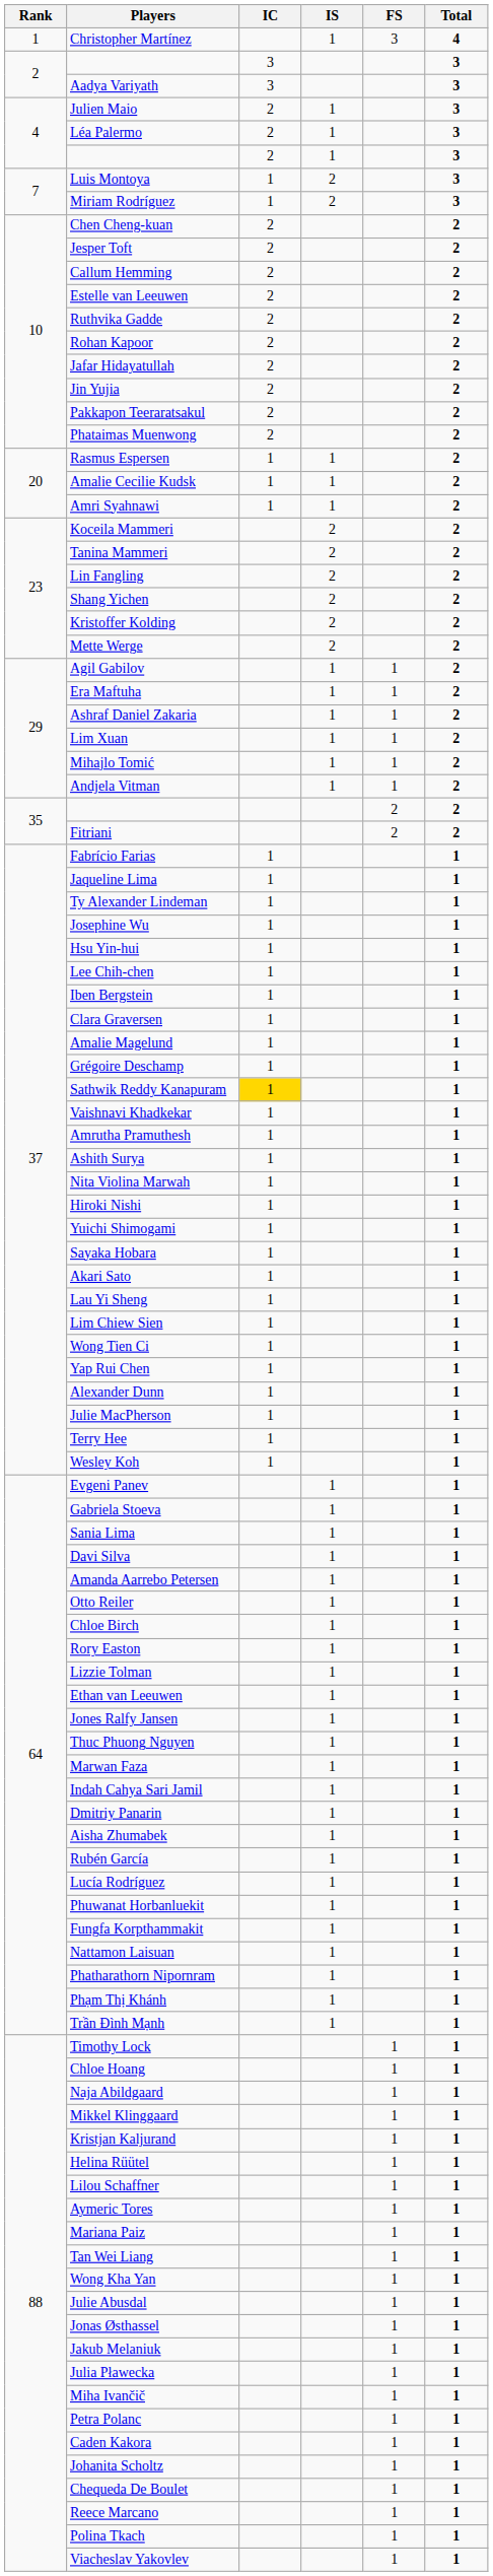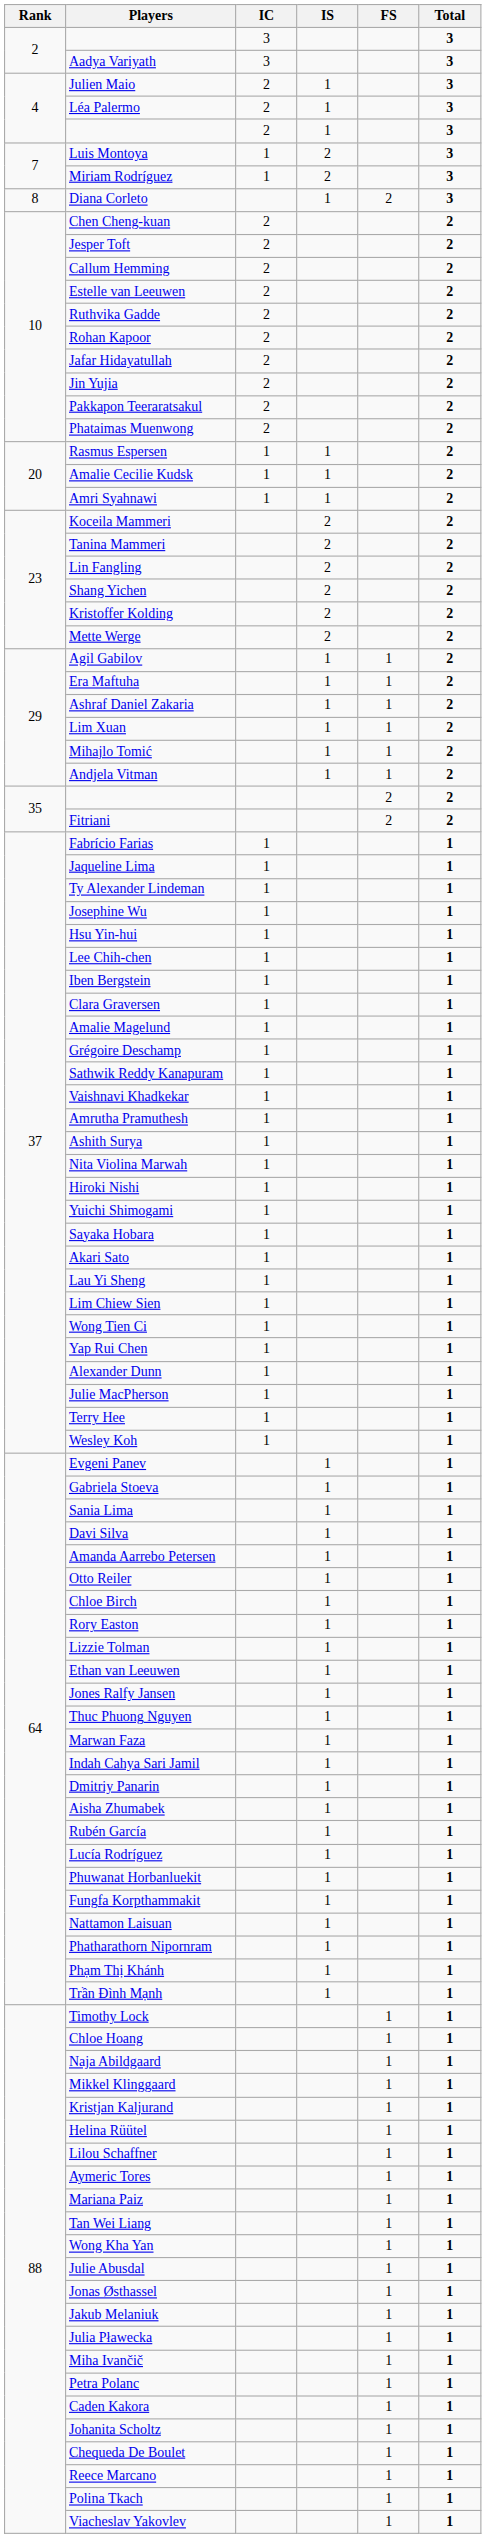 <table class="wikitable" style="font-size:80%; text-align:center">
 <tr>
 <th width="50">Rank</th>
 <th width="150">Players</th>
 <th width="50">IC</th>
 <th width="50">IS</th>
 <th width="50">FS</th>
 <th width="50">Total</th>
-</tr>
-<tr>
-<td>1</td>
-<td align="left"> <a href='#'>Christopher Martínez</a></td>
-<td></td>
-<td>1</td>
-<td>3</td>
-<td><strong>4</strong></td>
 </tr>
 <tr>
 <td rowspan="2">2</td>
 <td align="left"></td>
 <td>3</td>
 <td></td>
 <td></td>
 <td><strong>3</strong></td>
 </tr>
 <tr>
 <td align="left"> <a href='#'>Aadya Variyath</a></td>
 <td>3</td>
 <td></td>
 <td></td>
 <td><strong>3</strong></td>
 </tr>
 <tr>
 <td rowspan="3">4</td>
 <td align="left"> <a href='#'>Julien Maio</a></td>
 <td>2</td>
 <td>1</td>
 <td></td>
 <td><strong>3</strong></td>
 </tr>
 <tr>
 <td align="left"> <a href='#'>Léa Palermo</a></td>
 <td>2</td>
 <td>1</td>
 <td></td>
 <td><strong>3</strong></td>
 </tr>
 <tr>
 <td align="left"></td>
 <td>2</td>
 <td>1</td>
 <td></td>
 <td><strong>3</strong></td>
 </tr>
 <tr>
 <td rowspan="2">7</td>
 <td align="left"> <a href='#'>Luis Montoya</a></td>
 <td>1</td>
 <td>2</td>
 <td></td>
 <td><strong>3</strong></td>
 </tr>
 <tr>
 <td align="left"> <a href='#'>Miriam Rodríguez</a></td>
 <td>1</td>
 <td>2</td>
 <td></td>
+<td><strong>3</strong></td>
+</tr>
+<tr>
+<td>8</td>
+<td align="left"> <a href='#'>Diana Corleto</a></td>
+<td></td>
+<td>1</td>
+<td>2</td>
 <td><strong>3</strong></td>
 </tr>
 <tr>
 <td rowspan="10">10</td>
 <td align="left"> <a href='#'>Chen Cheng-kuan</a></td>
 <td>2</td>
 <td></td>
 <td></td>
 <td><strong>2</strong></td>
 </tr>
 <tr>
 <td align="left"> <a href='#'>Jesper Toft</a></td>
 <td>2</td>
 <td></td>
 <td></td>
 <td><strong>2</strong></td>
 </tr>
 <tr>
 <td align="left"> <a href='#'>Callum Hemming</a></td>
 <td>2</td>
 <td></td>
 <td></td>
 <td><strong>2</strong></td>
 </tr>
 <tr>
 <td align="left"> <a href='#'>Estelle van Leeuwen</a></td>
 <td>2</td>
 <td></td>
 <td></td>
 <td><strong>2</strong></td>
 </tr>
 <tr>
 <td align="left"> <a href='#'>Ruthvika Gadde</a></td>
 <td>2</td>
 <td></td>
 <td></td>
 <td><strong>2</strong></td>
 </tr>
 <tr>
 <td align="left"> <a href='#'>Rohan Kapoor</a></td>
 <td>2</td>
 <td></td>
 <td></td>
 <td><strong>2</strong></td>
 </tr>
 <tr>
 <td align="left"> <a href='#'>Jafar Hidayatullah</a></td>
 <td>2</td>
 <td></td>
 <td></td>
 <td><strong>2</strong></td>
 </tr>
 <tr>
 <td align="left"> <a href='#'>Jin Yujia</a></td>
 <td>2</td>
 <td></td>
 <td></td>
 <td><strong>2</strong></td>
 </tr>
 <tr>
 <td align="left"> <a href='#'>Pakkapon Teeraratsakul</a></td>
 <td>2</td>
 <td></td>
 <td></td>
 <td><strong>2</strong></td>
 </tr>
 <tr>
 <td align="left"> <a href='#'>Phataimas Muenwong</a></td>
 <td>2</td>
 <td></td>
 <td></td>
 <td><strong>2</strong></td>
 </tr>
 <tr>
 <td rowspan="3">20</td>
 <td align="left"> <a href='#'>Rasmus Espersen</a></td>
 <td>1</td>
 <td>1</td>
 <td></td>
 <td><strong>2</strong></td>
 </tr>
 <tr>
 <td align="left"> <a href='#'>Amalie Cecilie Kudsk</a></td>
 <td>1</td>
 <td>1</td>
 <td></td>
 <td><strong>2</strong></td>
 </tr>
 <tr>
 <td align="left"> <a href='#'>Amri Syahnawi</a></td>
 <td>1</td>
 <td>1</td>
 <td></td>
 <td><strong>2</strong></td>
 </tr>
 <tr>
 <td rowspan="6">23</td>
 <td align="left"> <a href='#'>Koceila Mammeri</a></td>
 <td></td>
 <td>2</td>
 <td></td>
 <td><strong>2</strong></td>
 </tr>
 <tr>
 <td align="left"> <a href='#'>Tanina Mammeri</a></td>
 <td></td>
 <td>2</td>
 <td></td>
 <td><strong>2</strong></td>
 </tr>
 <tr>
 <td align="left"> <a href='#'>Lin Fangling</a></td>
 <td></td>
 <td>2</td>
 <td></td>
 <td><strong>2</strong></td>
 </tr>
 <tr>
 <td align="left"> <a href='#'>Shang Yichen</a></td>
 <td></td>
 <td>2</td>
 <td></td>
 <td><strong>2</strong></td>
 </tr>
 <tr>
 <td align="left"> <a href='#'>Kristoffer Kolding</a></td>
 <td></td>
 <td>2</td>
 <td></td>
 <td><strong>2</strong></td>
 </tr>
 <tr>
 <td align="left"> <a href='#'>Mette Werge</a></td>
 <td></td>
 <td>2</td>
 <td></td>
 <td><strong>2</strong></td>
 </tr>
 <tr>
 <td rowspan="6">29</td>
 <td align="left"> <a href='#'>Agil Gabilov</a></td>
 <td></td>
 <td>1</td>
 <td>1</td>
 <td><strong>2</strong></td>
 </tr>
 <tr>
 <td align="left"> <a href='#'>Era Maftuha</a></td>
 <td></td>
 <td>1</td>
 <td>1</td>
 <td><strong>2</strong></td>
 </tr>
 <tr>
 <td align="left"> <a href='#'>Ashraf Daniel Zakaria</a></td>
 <td></td>
 <td>1</td>
 <td>1</td>
 <td><strong>2</strong></td>
 </tr>
 <tr>
 <td align="left"> <a href='#'>Lim Xuan</a></td>
 <td></td>
 <td>1</td>
 <td>1</td>
 <td><strong>2</strong></td>
 </tr>
 <tr>
 <td align="left"> <a href='#'>Mihajlo Tomić</a></td>
 <td></td>
 <td>1</td>
 <td>1</td>
 <td><strong>2</strong></td>
 </tr>
 <tr>
 <td align="left"> <a href='#'>Andjela Vitman</a></td>
 <td></td>
 <td>1</td>
 <td>1</td>
 <td><strong>2</strong></td>
 </tr>
 <tr>
 <td rowspan="2">35</td>
 <td align="left"></td>
 <td></td>
 <td></td>
 <td>2</td>
 <td><strong>2</strong></td>
 </tr>
 <tr>
 <td align="left"> <a href='#'>Fitriani</a></td>
 <td></td>
 <td></td>
 <td>2</td>
 <td><strong>2</strong></td>
 </tr>
 <tr>
 <td rowspan="27">37</td>
 <td align="left"> <a href='#'>Fabrício Farias</a></td>
 <td>1</td>
 <td></td>
 <td></td>
 <td><strong>1</strong></td>
 </tr>
 <tr>
 <td align="left"> <a href='#'>Jaqueline Lima</a></td>
 <td>1</td>
 <td></td>
 <td></td>
 <td><strong>1</strong></td>
 </tr>
 <tr>
 <td align="left"> <a href='#'>Ty Alexander Lindeman</a></td>
 <td>1</td>
 <td></td>
 <td></td>
 <td><strong>1</strong></td>
 </tr>
 <tr>
 <td align="left"> <a href='#'>Josephine Wu</a></td>
 <td>1</td>
 <td></td>
 <td></td>
 <td><strong>1</strong></td>
 </tr>
 <tr>
 <td align="left"> <a href='#'>Hsu Yin-hui</a></td>
 <td>1</td>
 <td></td>
 <td></td>
 <td><strong>1</strong></td>
 </tr>
 <tr>
 <td align="left"> <a href='#'>Lee Chih-chen</a></td>
 <td>1</td>
 <td></td>
 <td></td>
 <td><strong>1</strong></td>
 </tr>
 <tr>
 <td align="left"> <a href='#'>Iben Bergstein</a></td>
 <td>1</td>
 <td></td>
 <td></td>
 <td><strong>1</strong></td>
 </tr>
 <tr>
 <td align="left"> <a href='#'>Clara Graversen</a></td>
 <td>1</td>
 <td></td>
 <td></td>
 <td><strong>1</strong></td>
 </tr>
 <tr>
 <td align="left"> <a href='#'>Amalie Magelund</a></td>
 <td>1</td>
 <td></td>
 <td></td>
 <td><strong>1</strong></td>
 </tr>
 <tr>
 <td align="left"> <a href='#'>Grégoire Deschamp</a></td>
 <td>1</td>
 <td></td>
 <td></td>
 <td><strong>1</strong></td>
 </tr>
 <tr>
 <td align="left"> <a href='#'>Sathwik Reddy Kanapuram</a></td>
-<td style="background: gold;">1</td>
+<td>1</td>
 <td></td>
 <td></td>
 <td><strong>1</strong></td>
 </tr>
 <tr>
 <td align="left"> <a href='#'>Vaishnavi Khadkekar</a></td>
 <td>1</td>
 <td></td>
 <td></td>
 <td><strong>1</strong></td>
 </tr>
 <tr>
 <td align="left"> <a href='#'>Amrutha Pramuthesh</a></td>
 <td>1</td>
 <td></td>
 <td></td>
 <td><strong>1</strong></td>
 </tr>
 <tr>
 <td align="left"> <a href='#'>Ashith Surya</a></td>
 <td>1</td>
 <td></td>
 <td></td>
 <td><strong>1</strong></td>
 </tr>
 <tr>
 <td align="left"> <a href='#'>Nita Violina Marwah</a></td>
 <td>1</td>
 <td></td>
 <td></td>
 <td><strong>1</strong></td>
 </tr>
 <tr>
 <td align="left"> <a href='#'>Hiroki Nishi</a></td>
 <td>1</td>
 <td></td>
 <td></td>
 <td><strong>1</strong></td>
 </tr>
 <tr>
 <td align="left"> <a href='#'>Yuichi Shimogami</a></td>
 <td>1</td>
 <td></td>
 <td></td>
 <td><strong>1</strong></td>
 </tr>
 <tr>
 <td align="left"> <a href='#'>Sayaka Hobara</a></td>
 <td>1</td>
 <td></td>
 <td></td>
 <td><strong>1</strong></td>
 </tr>
 <tr>
 <td align="left"> <a href='#'>Akari Sato</a></td>
 <td>1</td>
 <td></td>
 <td></td>
 <td><strong>1</strong></td>
 </tr>
 <tr>
 <td align="left"> <a href='#'>Lau Yi Sheng</a></td>
 <td>1</td>
 <td></td>
 <td></td>
 <td><strong>1</strong></td>
 </tr>
 <tr>
 <td align="left"> <a href='#'>Lim Chiew Sien</a></td>
 <td>1</td>
 <td></td>
 <td></td>
 <td><strong>1</strong></td>
 </tr>
 <tr>
 <td align="left"> <a href='#'>Wong Tien Ci</a></td>
 <td>1</td>
 <td></td>
 <td></td>
 <td><strong>1</strong></td>
 </tr>
 <tr>
 <td align="left"> <a href='#'>Yap Rui Chen</a></td>
 <td>1</td>
 <td></td>
 <td></td>
 <td><strong>1</strong></td>
 </tr>
 <tr>
 <td align="left"> <a href='#'>Alexander Dunn</a></td>
 <td>1</td>
 <td></td>
 <td></td>
 <td><strong>1</strong></td>
 </tr>
 <tr>
 <td align="left"> <a href='#'>Julie MacPherson</a></td>
 <td>1</td>
 <td></td>
 <td></td>
 <td><strong>1</strong></td>
 </tr>
 <tr>
 <td align="left"> <a href='#'>Terry Hee</a></td>
 <td>1</td>
 <td></td>
 <td></td>
 <td><strong>1</strong></td>
 </tr>
 <tr>
 <td align="left"> <a href='#'>Wesley Koh</a></td>
 <td>1</td>
 <td></td>
 <td></td>
 <td><strong>1</strong></td>
 </tr>
 <tr>
 <td rowspan="24">64</td>
 <td align="left"> <a href='#'>Evgeni Panev</a></td>
 <td></td>
 <td>1</td>
 <td></td>
 <td><strong>1</strong></td>
 </tr>
 <tr>
 <td align="left"> <a href='#'>Gabriela Stoeva</a></td>
 <td></td>
 <td>1</td>
 <td></td>
 <td><strong>1</strong></td>
 </tr>
 <tr>
 <td align="left"> <a href='#'>Sania Lima</a></td>
 <td></td>
 <td>1</td>
 <td></td>
 <td><strong>1</strong></td>
 </tr>
 <tr>
 <td align="left"> <a href='#'>Davi Silva</a></td>
 <td></td>
 <td>1</td>
 <td></td>
 <td><strong>1</strong></td>
 </tr>
 <tr>
 <td align="left"> <a href='#'>Amanda Aarrebo Petersen</a></td>
 <td></td>
 <td>1</td>
 <td></td>
 <td><strong>1</strong></td>
 </tr>
 <tr>
 <td align="left"> <a href='#'>Otto Reiler</a></td>
 <td></td>
 <td>1</td>
 <td></td>
 <td><strong>1</strong></td>
 </tr>
 <tr>
 <td align="left"> <a href='#'>Chloe Birch</a></td>
 <td></td>
 <td>1</td>
 <td></td>
 <td><strong>1</strong></td>
 </tr>
 <tr>
 <td align="left"> <a href='#'>Rory Easton</a></td>
 <td></td>
 <td>1</td>
 <td></td>
 <td><strong>1</strong></td>
 </tr>
 <tr>
 <td align="left"> <a href='#'>Lizzie Tolman</a></td>
 <td></td>
 <td>1</td>
 <td></td>
 <td><strong>1</strong></td>
 </tr>
 <tr>
 <td align="left"> <a href='#'>Ethan van Leeuwen</a></td>
 <td></td>
 <td>1</td>
 <td></td>
 <td><strong>1</strong></td>
 </tr>
 <tr>
 <td align="left"> <a href='#'>Jones Ralfy Jansen</a></td>
 <td></td>
 <td>1</td>
 <td></td>
 <td><strong>1</strong></td>
 </tr>
 <tr>
 <td align="left"> <a href='#'>Thuc Phuong Nguyen</a></td>
 <td></td>
 <td>1</td>
 <td></td>
 <td><strong>1</strong></td>
 </tr>
 <tr>
 <td align="left"> <a href='#'>Marwan Faza</a></td>
 <td></td>
 <td>1</td>
 <td></td>
 <td><strong>1</strong></td>
 </tr>
 <tr>
 <td align="left"> <a href='#'>Indah Cahya Sari Jamil</a></td>
 <td></td>
 <td>1</td>
 <td></td>
 <td><strong>1</strong></td>
 </tr>
 <tr>
 <td align="left"> <a href='#'>Dmitriy Panarin</a></td>
 <td></td>
 <td>1</td>
 <td></td>
 <td><strong>1</strong></td>
 </tr>
 <tr>
 <td align="left"> <a href='#'>Aisha Zhumabek</a></td>
 <td></td>
 <td>1</td>
 <td></td>
 <td><strong>1</strong></td>
 </tr>
 <tr>
 <td align="left"> <a href='#'>Rubén García</a></td>
 <td></td>
 <td>1</td>
 <td></td>
 <td><strong>1</strong></td>
 </tr>
 <tr>
 <td align="left"> <a href='#'>Lucía Rodríguez</a></td>
 <td></td>
 <td>1</td>
 <td></td>
 <td><strong>1</strong></td>
 </tr>
 <tr>
 <td align="left"> <a href='#'>Phuwanat Horbanluekit</a></td>
 <td></td>
 <td>1</td>
 <td></td>
 <td><strong>1</strong></td>
 </tr>
 <tr>
 <td align="left"> <a href='#'>Fungfa Korpthammakit</a></td>
 <td></td>
 <td>1</td>
 <td></td>
 <td><strong>1</strong></td>
 </tr>
 <tr>
 <td align="left"> <a href='#'>Nattamon Laisuan</a></td>
 <td></td>
 <td>1</td>
 <td></td>
 <td><strong>1</strong></td>
 </tr>
 <tr>
 <td align="left"> <a href='#'>Phatharathorn Nipornram</a></td>
 <td></td>
 <td>1</td>
 <td></td>
 <td><strong>1</strong></td>
 </tr>
 <tr>
 <td align="left"> <a href='#'>Phạm Thị Khánh</a></td>
 <td></td>
 <td>1</td>
 <td></td>
 <td><strong>1</strong></td>
 </tr>
 <tr>
 <td align="left"> <a href='#'>Trần Đình Mạnh</a></td>
 <td></td>
 <td>1</td>
 <td></td>
 <td><strong>1</strong></td>
 </tr>
 <tr>
 <td rowspan="23">88</td>
 <td align="left"> <a href='#'>Timothy Lock</a></td>
 <td></td>
 <td></td>
 <td>1</td>
 <td><strong>1</strong></td>
 </tr>
 <tr>
 <td align="left"> <a href='#'>Chloe Hoang</a></td>
 <td></td>
 <td></td>
 <td>1</td>
 <td><strong>1</strong></td>
 </tr>
 <tr>
 <td align="left"> <a href='#'>Naja Abildgaard</a></td>
 <td></td>
 <td></td>
 <td>1</td>
 <td><strong>1</strong></td>
 </tr>
 <tr>
 <td align="left"> <a href='#'>Mikkel Klinggaard</a></td>
 <td></td>
 <td></td>
 <td>1</td>
 <td><strong>1</strong></td>
 </tr>
 <tr>
 <td align="left"> <a href='#'>Kristjan Kaljurand</a></td>
 <td></td>
 <td></td>
 <td>1</td>
 <td><strong>1</strong></td>
 </tr>
 <tr>
 <td align="left"> <a href='#'>Helina Rüütel</a></td>
 <td></td>
 <td></td>
 <td>1</td>
 <td><strong>1</strong></td>
 </tr>
 <tr>
 <td align="left"> <a href='#'>Lilou Schaffner</a></td>
 <td></td>
 <td></td>
 <td>1</td>
 <td><strong>1</strong></td>
 </tr>
 <tr>
 <td align="left"> <a href='#'>Aymeric Tores</a></td>
 <td></td>
 <td></td>
 <td>1</td>
 <td><strong>1</strong></td>
 </tr>
 <tr>
 <td align="left"> <a href='#'>Mariana Paiz</a></td>
 <td></td>
 <td></td>
 <td>1</td>
 <td><strong>1</strong></td>
 </tr>
 <tr>
 <td align="left"> <a href='#'>Tan Wei Liang</a></td>
 <td></td>
 <td></td>
 <td>1</td>
 <td><strong>1</strong></td>
 </tr>
 <tr>
 <td align="left"> <a href='#'>Wong Kha Yan</a></td>
 <td></td>
 <td></td>
 <td>1</td>
 <td><strong>1</strong></td>
 </tr>
 <tr>
 <td align="left"> <a href='#'>Julie Abusdal</a></td>
 <td></td>
 <td></td>
 <td>1</td>
 <td><strong>1</strong></td>
 </tr>
 <tr>
 <td align="left"> <a href='#'>Jonas Østhassel</a></td>
 <td></td>
 <td></td>
 <td>1</td>
 <td><strong>1</strong></td>
 </tr>
 <tr>
 <td align="left"> <a href='#'>Jakub Melaniuk</a></td>
 <td></td>
 <td></td>
 <td>1</td>
 <td><strong>1</strong></td>
 </tr>
 <tr>
 <td align="left"> <a href='#'>Julia Pławecka</a></td>
 <td></td>
 <td></td>
 <td>1</td>
 <td><strong>1</strong></td>
 </tr>
 <tr>
 <td align="left"> <a href='#'>Miha Ivančič</a></td>
 <td></td>
 <td></td>
 <td>1</td>
 <td><strong>1</strong></td>
 </tr>
 <tr>
 <td align="left"> <a href='#'>Petra Polanc</a></td>
 <td></td>
 <td></td>
 <td>1</td>
 <td><strong>1</strong></td>
 </tr>
 <tr>
 <td align="left"> <a href='#'>Caden Kakora</a></td>
 <td></td>
 <td></td>
 <td>1</td>
 <td><strong>1</strong></td>
 </tr>
 <tr>
 <td align="left"> <a href='#'>Johanita Scholtz</a></td>
 <td></td>
 <td></td>
 <td>1</td>
 <td><strong>1</strong></td>
 </tr>
 <tr>
 <td align="left"> <a href='#'>Chequeda De Boulet</a></td>
 <td></td>
 <td></td>
 <td>1</td>
 <td><strong>1</strong></td>
 </tr>
 <tr>
 <td align="left"> <a href='#'>Reece Marcano</a></td>
 <td></td>
 <td></td>
 <td>1</td>
 <td><strong>1</strong></td>
 </tr>
 <tr>
 <td align="left"> <a href='#'>Polina Tkach</a></td>
 <td></td>
 <td></td>
 <td>1</td>
 <td><strong>1</strong></td>
 </tr>
 <tr>
 <td align="left"> <a href='#'>Viacheslav Yakovlev</a></td>
 <td></td>
 <td></td>
 <td>1</td>
 <td><strong>1</strong></td>
 </tr>
 </table>
